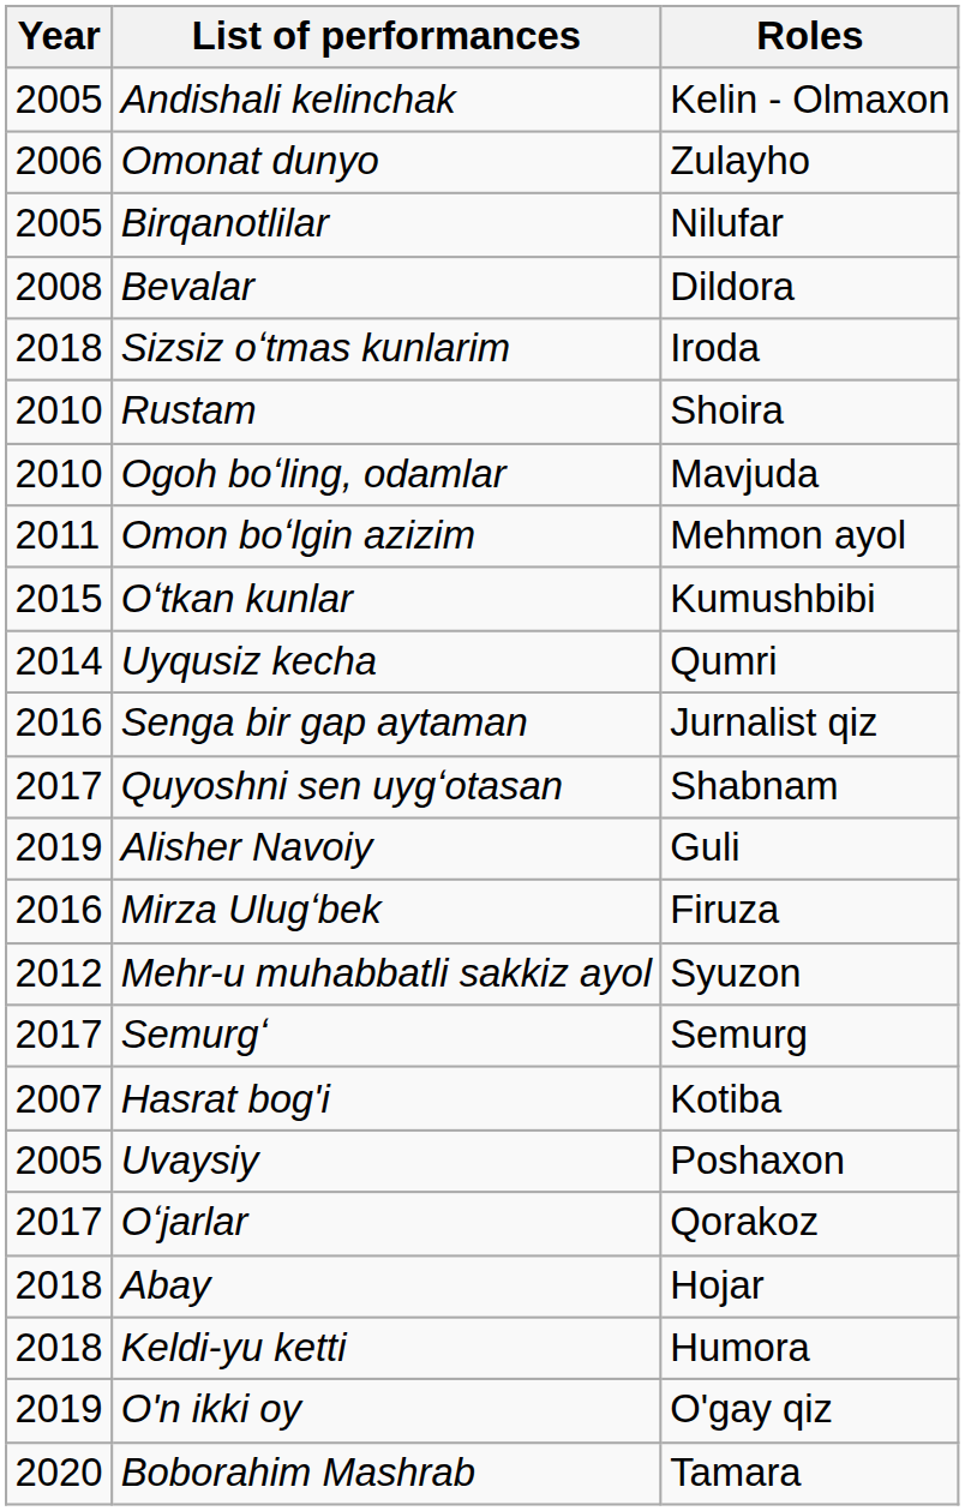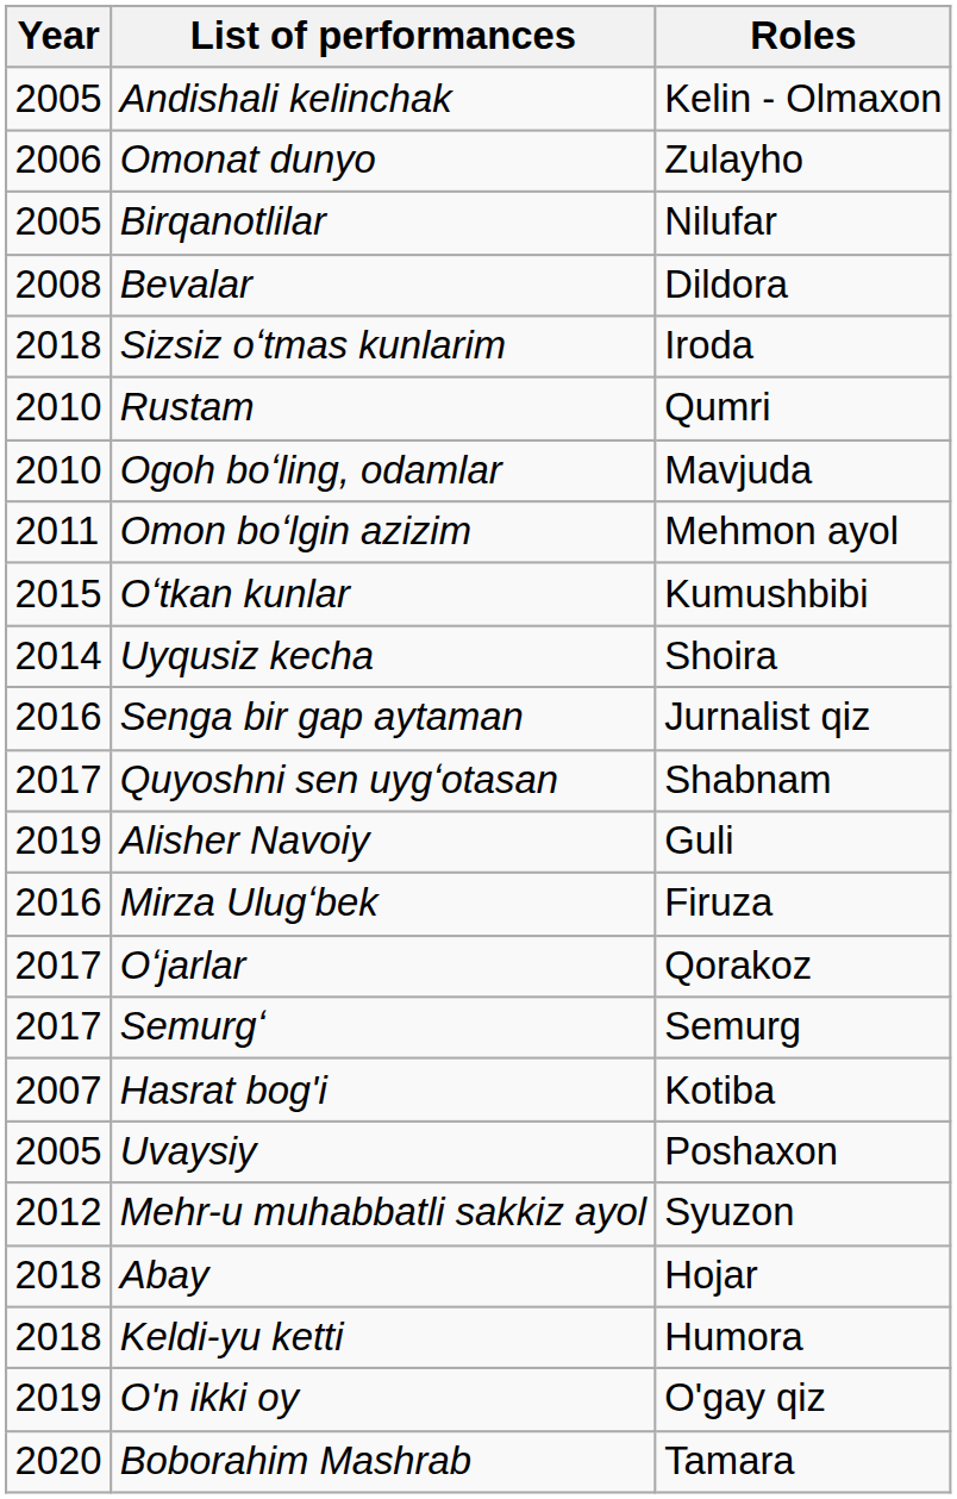 <table class="wikitable sortable">
 <tr>
 <th>Year</th>
 <th>List of performances</th>
 <th>Roles</th>
 </tr>
 <tr>
 <td>2005</td>
 <td><em>Andishali kelinchak</em></td>
 <td>Kelin - Olmaxon</td>
 </tr>
 <tr>
 <td>2006</td>
 <td><em>Omonat dunyo</em></td>
 <td>Zulayho</td>
 </tr>
 <tr>
 <td>2005</td>
 <td><em>Birqanotlilar</em></td>
 <td>Nilufar</td>
 </tr>
 <tr>
 <td>2008</td>
 <td><em>Bevalar</em></td>
 <td>Dildora</td>
 </tr>
 <tr>
 <td>2018</td>
 <td><em>Sizsiz oʻtmas kunlarim</em></td>
 <td>Iroda</td>
 </tr>
 <tr>
 <td>2010</td>
 <td><em>Rustam</em></td>
-<td>Shoira</td>
+<td>Qumri</td>
 </tr>
 <tr>
 <td>2010</td>
 <td><em>Ogoh boʻling, odamlar</em></td>
 <td>Mavjuda</td>
 </tr>
 <tr>
 <td>2011</td>
 <td><em>Omon boʻlgin azizim</em></td>
 <td>Mehmon ayol</td>
 </tr>
 <tr>
 <td>2015</td>
 <td><em>Oʻtkan kunlar</em></td>
 <td>Kumushbibi</td>
 </tr>
 <tr>
 <td>2014</td>
 <td><em>Uyqusiz kecha</em></td>
-<td>Qumri</td>
+<td>Shoira</td>
 </tr>
 <tr>
 <td>2016</td>
 <td><em>Senga bir gap aytaman</em></td>
 <td>Jurnalist qiz</td>
 </tr>
 <tr>
 <td>2017</td>
 <td><em>Quyoshni sen uygʻotasan</em></td>
 <td>Shabnam</td>
 </tr>
 <tr>
 <td>2019</td>
 <td><em>Alisher Navoiy</em></td>
 <td>Guli</td>
 </tr>
 <tr>
 <td>2016</td>
 <td><em>Mirza Ulugʻbek</em></td>
 <td>Firuza</td>
 </tr>
 <tr>
-<td>2012</td>
-<td><em>Mehr-u muhabbatli sakkiz ayol</em></td>
-<td>Syuzon</td>
+<td>2017</td>
+<td><em>Oʻjarlar</em></td>
+<td>Qorakoz</td>
 </tr>
 <tr>
 <td>2017</td>
 <td><em>Semurgʻ</em></td>
 <td>Semurg</td>
 </tr>
 <tr>
 <td>2007</td>
 <td><em>Hasrat bog'i</em></td>
 <td>Kotiba</td>
 </tr>
 <tr>
 <td>2005</td>
 <td><em>Uvaysiy</em></td>
 <td>Poshaxon</td>
 </tr>
 <tr>
-<td>2017</td>
-<td><em>Oʻjarlar</em></td>
-<td>Qorakoz</td>
+<td>2012</td>
+<td><em>Mehr-u muhabbatli sakkiz ayol</em></td>
+<td>Syuzon</td>
 </tr>
 <tr>
 <td>2018</td>
 <td><em>Abay</em></td>
 <td>Hojar</td>
 </tr>
 <tr>
 <td>2018</td>
 <td><em>Keldi-yu ketti</em></td>
 <td>Humora</td>
 </tr>
 <tr>
 <td>2019</td>
 <td><em>O'n ikki oy</em></td>
 <td>O'gay qiz</td>
 </tr>
 <tr>
 <td>2020</td>
 <td><em>Boborahim Mashrab</em></td>
 <td>Tamara</td>
 </tr>
 </table>
